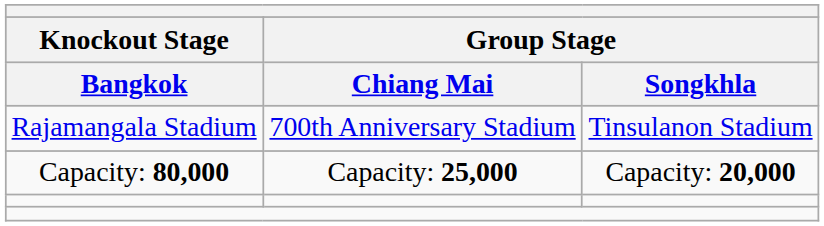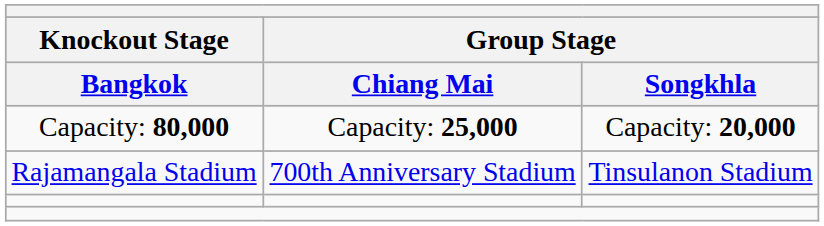 <table class="wikitable" style="margin:1em auto; text-align:center">
 <tr>
 <th colspan="3"></th>
 </tr>
 <tr>
 <th>Knockout Stage</th>
 <th colspan=2>Group Stage</th>
 </tr>
 <tr>
 <th><a href='#'>Bangkok</a></th>
 <th><a href='#'>Chiang Mai</a></th>
 <th><a href='#'>Songkhla</a></th>
 </tr>
 <tr>
+<td>Capacity: <strong>80,000</strong></td>
+<td>Capacity: <strong>25,000</strong></td>
+<td>Capacity: <strong>20,000</strong></td>
+</tr>
+<tr>
 <td><a href='#'>Rajamangala Stadium</a></td>
 <td><a href='#'>700th Anniversary Stadium</a></td>
 <td><a href='#'>Tinsulanon Stadium</a></td>
-</tr>
-<tr>
-<td>Capacity: <strong>80,000</strong></td>
-<td>Capacity: <strong>25,000</strong></td>
-<td>Capacity: <strong>20,000</strong></td>
 </tr>
 <tr>
 <td></td>
 <td></td>
 <td></td>
 </tr>
 <tr>
 <td rowspan=2 colspan=3></td>
 </tr>
 </table>
